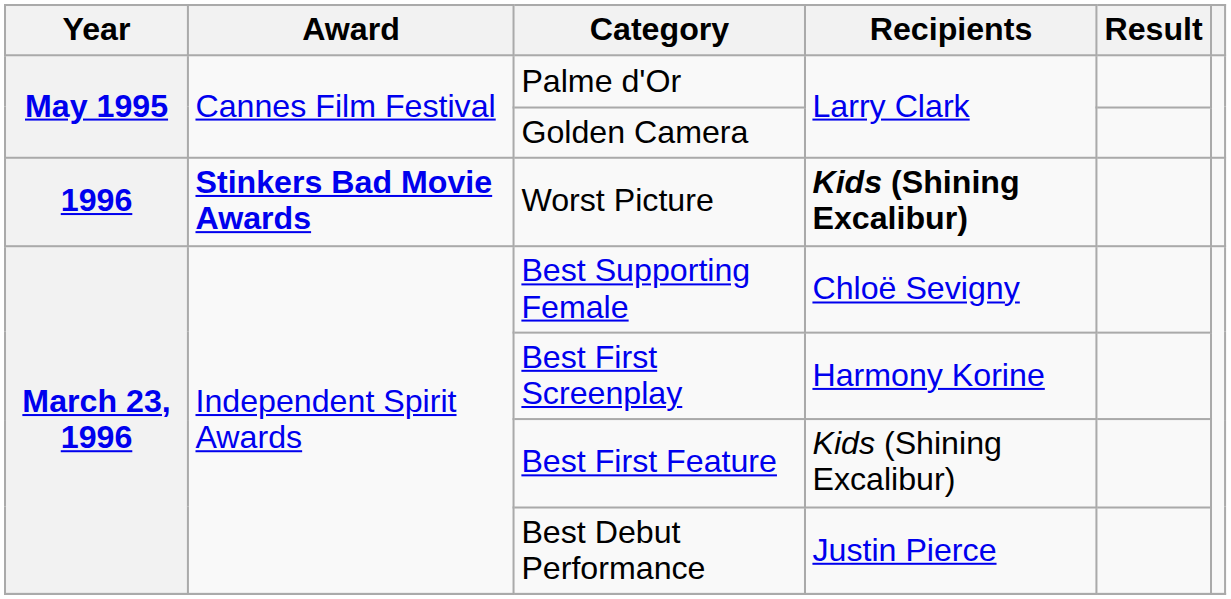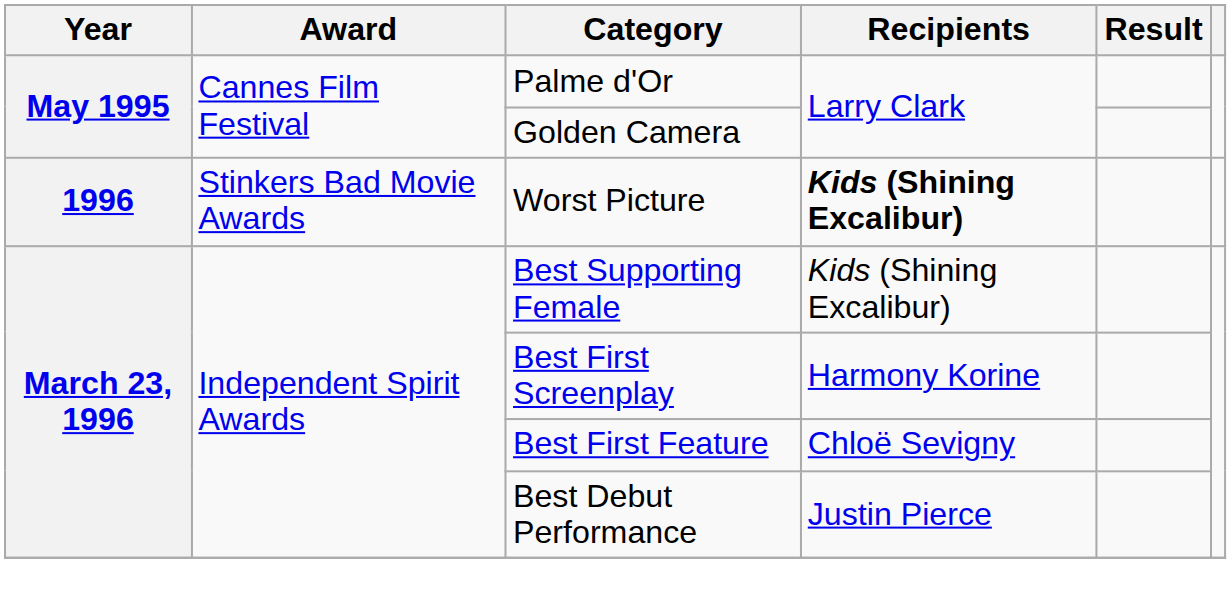 <table class="wikitable plainrowheaders">
 <tr>
 <th scope="col">Year</th>
 <th scope="col">Award</th>
 <th scope="col">Category</th>
 <th scope="col">Recipients</th>
 <th scope="col">Result</th>
 <th scope="col"></th>
 </tr>
 <tr>
 <th scope="row" rowspan="2" style="text-align:center;"><a href='#'>May 1995</a></th>
 <td rowspan="2"><a href='#'>Cannes Film Festival</a></td>
 <td>Palme d'Or</td>
 <td rowspan="2"><a href='#'>Larry Clark</a></td>
 <td></td>
 <td rowspan="2"  align="center"></td>
 </tr>
 <tr>
 <td>Golden Camera</td>
 <td></td>
 </tr>
 <tr>
 <th scope="row" style="text-align:center;"><a href='#'>1996</a></th>
-<td><strong><a href='#'>Stinkers Bad Movie Awards</a></strong></td>
+<td><a href='#'>Stinkers Bad Movie Awards</a></td>
 <td>Worst Picture</td>
 <td><strong><em>Kids</em> (Shining Excalibur)</strong></td>
 <td></td>
 <td align="center"></td>
 </tr>
 <tr>
 <th scope="row" rowspan="4" style="text-align:center;"><a href='#'>March 23, 1996</a></th>
 <td rowspan="4"><a href='#'>Independent Spirit Awards</a></td>
 <td><a href='#'>Best Supporting Female</a></td>
-<td><a href='#'>Chloë Sevigny</a></td>
+<td><em>Kids</em> (Shining Excalibur)</td>
 <td></td>
 <td align="center" rowspan="4"></td>
 </tr>
 <tr>
 <td><a href='#'>Best First Screenplay</a></td>
 <td><a href='#'>Harmony Korine</a></td>
 <td></td>
 </tr>
 <tr>
 <td><a href='#'>Best First Feature</a></td>
-<td><em>Kids</em> (Shining Excalibur)</td>
+<td><a href='#'>Chloë Sevigny</a></td>
 <td></td>
 </tr>
 <tr>
 <td>Best Debut Performance</td>
 <td><a href='#'>Justin Pierce</a></td>
 <td></td>
 </tr>
 <tr>
 </tr>
 </table>
